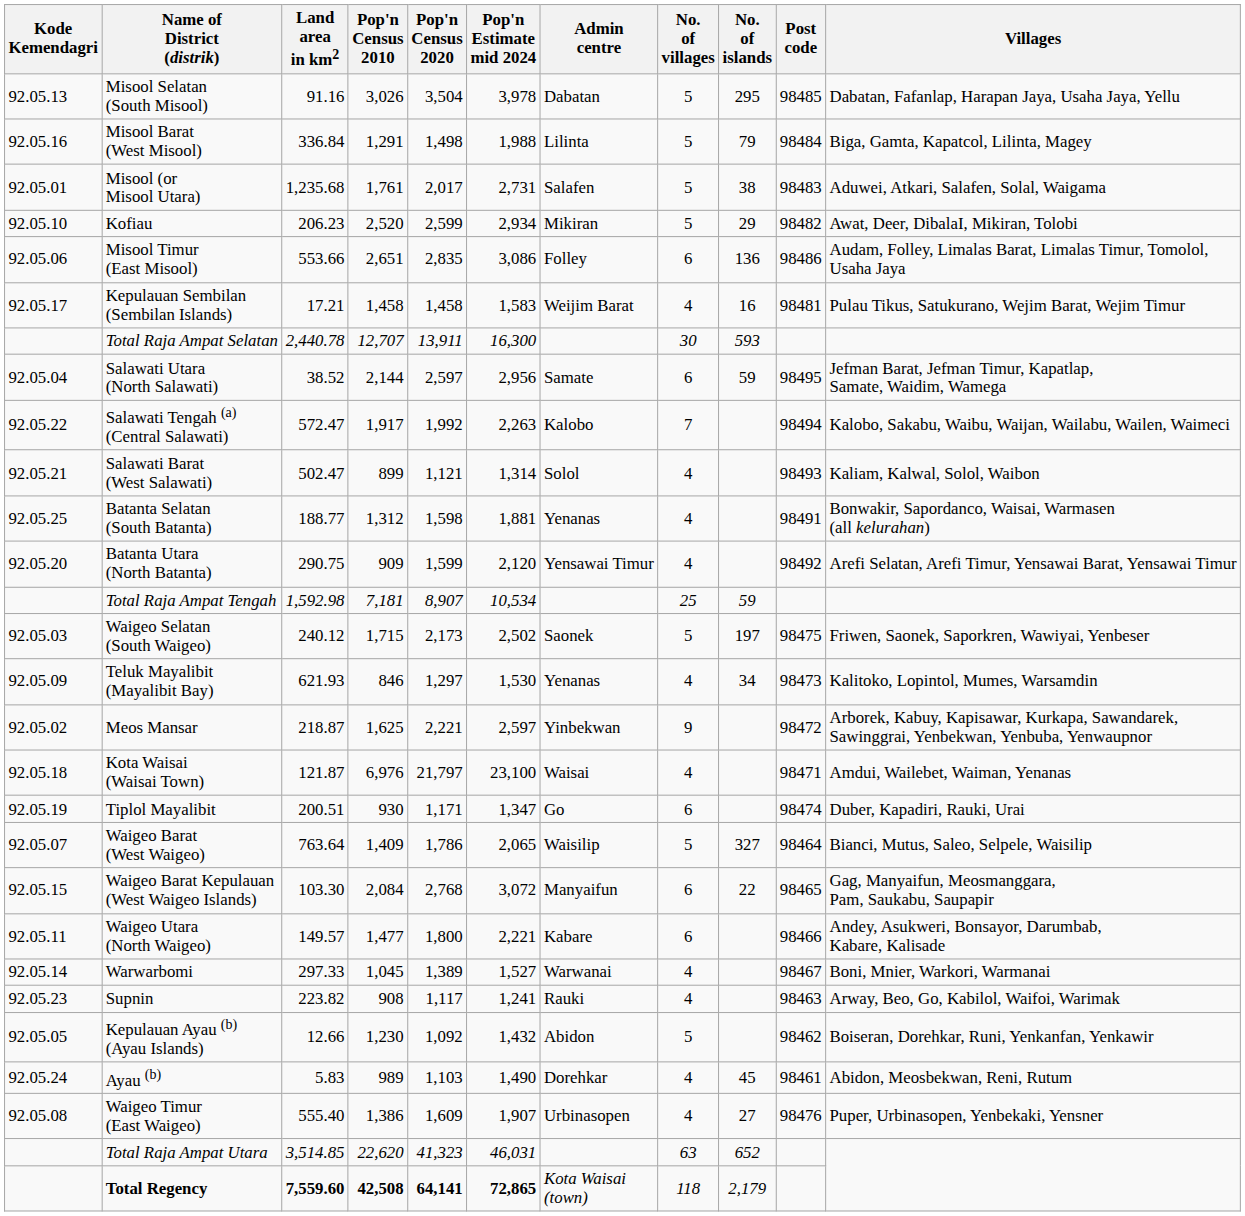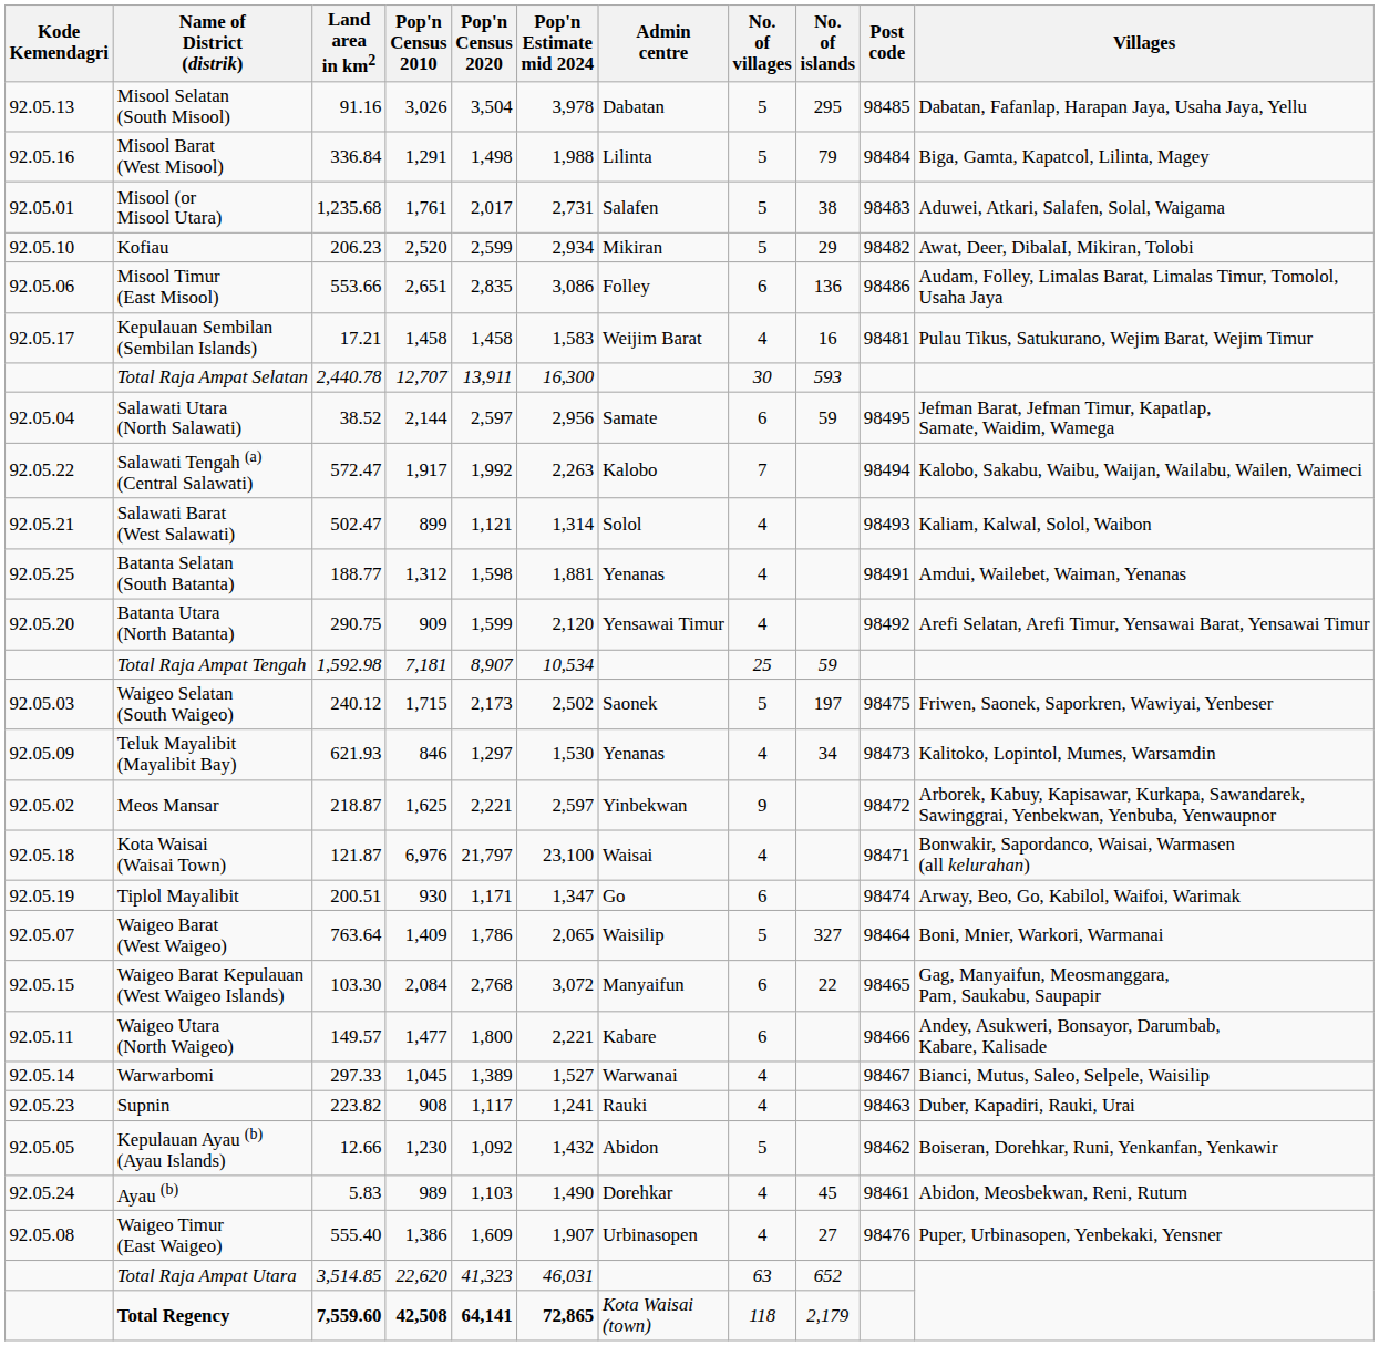 <table class="sortable wikitable">
 <tr>
 <th>Kode <br>Kemendagri</th>
 <th>Name of<br>District<br>(<em>distrik</em>)</th>
 <th>Land<br>area<br>in km<sup>2</sup></th>
 <th>Pop'n<br>Census<br>2010</th>
 <th>Pop'n<br>Census<br>2020</th>
 <th>Pop'n<br>Estimate<br>mid 2024</th>
 <th>Admin<br>centre</th>
 <th>No.<br> of<br>villages</th>
 <th>No.<br> of<br>islands</th>
 <th>Post<br>code</th>
 <th>Villages</th>
 </tr>
 <tr>
 <td>92.05.13</td>
 <td>Misool Selatan <br>(South Misool)</td>
 <td align="right">91.16</td>
 <td align="right">3,026</td>
 <td align="right">3,504</td>
 <td align="right">3,978</td>
 <td>Dabatan</td>
 <td align="center">5</td>
 <td align="center">295</td>
 <td>98485</td>
 <td>Dabatan, Fafanlap, Harapan Jaya, Usaha Jaya, Yellu</td>
 </tr>
 <tr>
 <td>92.05.16</td>
 <td>Misool Barat <br>(West Misool)</td>
 <td align="right">336.84</td>
 <td align="right">1,291</td>
 <td align="right">1,498</td>
 <td align="right">1,988</td>
 <td>Lilinta</td>
 <td align="center">5</td>
 <td align="center">79</td>
 <td>98484</td>
 <td>Biga, Gamta, Kapatcol, Lilinta, Magey</td>
 </tr>
 <tr>
 <td>92.05.01</td>
 <td>Misool (or <br>Misool Utara)</td>
 <td align="right">1,235.68</td>
 <td align="right">1,761</td>
 <td align="right">2,017</td>
 <td align="right">2,731</td>
 <td>Salafen</td>
 <td align="center">5</td>
 <td align="center">38</td>
 <td>98483</td>
 <td>Aduwei, Atkari, Salafen, Solal, Waigama</td>
 </tr>
 <tr>
 <td>92.05.10</td>
 <td>Kofiau</td>
 <td align="right">206.23</td>
 <td align="right">2,520</td>
 <td align="right">2,599</td>
 <td align="right">2,934</td>
 <td>Mikiran</td>
 <td align="center">5</td>
 <td align="center">29</td>
 <td>98482</td>
 <td>Awat, Deer, DibalaI, Mikiran, Tolobi</td>
 </tr>
 <tr>
 <td>92.05.06</td>
 <td>Misool Timur <br>(East Misool)</td>
 <td align="right">553.66</td>
 <td align="right">2,651</td>
 <td align="right">2,835</td>
 <td align="right">3,086</td>
 <td>Folley</td>
 <td align="center">6</td>
 <td align="center">136</td>
 <td>98486</td>
 <td>Audam, Folley, Limalas Barat, Limalas Timur, Tomolol, <br>Usaha Jaya</td>
 </tr>
 <tr>
 <td>92.05.17</td>
 <td>Kepulauan Sembilan <br>(Sembilan Islands)</td>
 <td align="right">17.21</td>
 <td align="right">1,458</td>
 <td align="right">1,458</td>
 <td align="right">1,583</td>
 <td>Weijim Barat</td>
 <td align="center">4</td>
 <td align="center">16</td>
 <td>98481</td>
 <td>Pulau Tikus, Satukurano, Wejim Barat, Wejim Timur</td>
 </tr>
 <tr>
 <td></td>
 <td><em>Total Raja Ampat Selatan</em></td>
 <td align="right"><em>2,440.78</em></td>
 <td align="right"><em>12,707</em></td>
 <td align="right"><em>13,911</em></td>
 <td align="right"><em>16,300</em></td>
 <td></td>
 <td align="center"><em>30</em></td>
 <td align="center"><em>593</em></td>
 <td></td>
 </tr>
 <tr>
 <td>92.05.04</td>
 <td>Salawati Utara <br>(North Salawati)</td>
 <td align="right">38.52</td>
 <td align="right">2,144</td>
 <td align="right">2,597</td>
 <td align="right">2,956</td>
 <td>Samate</td>
 <td align="center">6</td>
 <td align="center">59</td>
 <td>98495</td>
 <td>Jefman Barat, Jefman Timur, Kapatlap, <br>Samate, Waidim, Wamega</td>
 </tr>
 <tr>
 <td>92.05.22</td>
 <td>Salawati Tengah <sup>(a)</sup> <br> (Central Salawati)</td>
 <td align="right">572.47</td>
 <td align="right">1,917</td>
 <td align="right">1,992</td>
 <td align="right">2,263</td>
 <td>Kalobo</td>
 <td align="center">7</td>
 <td align="center"></td>
 <td>98494</td>
 <td>Kalobo, Sakabu, Waibu, Waijan, Wailabu, Wailen, Waimeci</td>
 </tr>
 <tr>
 <td>92.05.21</td>
 <td>Salawati Barat <br> (West Salawati)</td>
 <td align="right">502.47</td>
 <td align="right">899</td>
 <td align="right">1,121</td>
 <td align="right">1,314</td>
 <td>Solol</td>
 <td align="center">4</td>
 <td align="center"></td>
 <td>98493</td>
 <td>Kaliam, Kalwal, Solol, Waibon</td>
 </tr>
 <tr>
 <td>92.05.25</td>
 <td>Batanta Selatan <br> (South Batanta)</td>
 <td align="right">188.77</td>
 <td align="right">1,312</td>
 <td align="right">1,598</td>
 <td align="right">1,881</td>
 <td>Yenanas</td>
 <td align="center">4</td>
 <td align="center"></td>
 <td>98491</td>
-<td>Bonwakir, Sapordanco, Waisai, Warmasen <br>(all <em>kelurahan</em>)</td>
+<td>Amdui, Wailebet, Waiman, Yenanas</td>
 </tr>
 <tr>
 <td>92.05.20</td>
 <td>Batanta Utara <br> (North Batanta)</td>
 <td align="right">290.75</td>
 <td align="right">909</td>
 <td align="right">1,599</td>
 <td align="right">2,120</td>
 <td>Yensawai Timur</td>
 <td align="center">4</td>
 <td align="center"></td>
 <td>98492</td>
 <td>Arefi Selatan, Arefi Timur, Yensawai Barat, Yensawai Timur</td>
 </tr>
 <tr>
 <td></td>
 <td><em>Total Raja Ampat Tengah</em></td>
 <td align="right"><em>1,592.98</em></td>
 <td align="right"><em>7,181</em></td>
 <td align="right"><em>8,907</em></td>
 <td align="right"><em>10,534</em></td>
 <td></td>
 <td align="center"><em>25</em></td>
 <td align="center"><em>59</em></td>
 <td></td>
 </tr>
 <tr>
 <td>92.05.03</td>
 <td>Waigeo Selatan <br>(South Waigeo)</td>
 <td align="right">240.12</td>
 <td align="right">1,715</td>
 <td align="right">2,173</td>
 <td align="right">2,502</td>
 <td>Saonek</td>
 <td align="center">5</td>
 <td align="center">197</td>
 <td>98475</td>
 <td>Friwen, Saonek, Saporkren, Wawiyai, Yenbeser</td>
 </tr>
 <tr>
 <td>92.05.09</td>
 <td>Teluk Mayalibit <br>(Mayalibit Bay)</td>
 <td align="right">621.93</td>
 <td align="right">846</td>
 <td align="right">1,297</td>
 <td align="right">1,530</td>
 <td>Yenanas</td>
 <td align="center">4</td>
 <td align="center">34</td>
 <td>98473</td>
 <td>Kalitoko, Lopintol, Mumes, Warsamdin</td>
 </tr>
 <tr>
 <td>92.05.02</td>
 <td>Meos Mansar</td>
 <td align="right">218.87</td>
 <td align="right">1,625</td>
 <td align="right">2,221</td>
 <td align="right">2,597</td>
 <td>Yinbekwan</td>
 <td align="center">9</td>
 <td align="center"></td>
 <td>98472</td>
 <td>Arborek, Kabuy, Kapisawar, Kurkapa, Sawandarek,<br> Sawinggrai, Yenbekwan, Yenbuba, Yenwaupnor</td>
 </tr>
 <tr>
 <td>92.05.18</td>
 <td>Kota Waisai <br> (Waisai Town)</td>
 <td align="right">121.87</td>
 <td align="right">6,976</td>
 <td align="right">21,797</td>
 <td align="right">23,100</td>
 <td>Waisai</td>
 <td align="center">4</td>
 <td align="center"></td>
 <td>98471</td>
-<td>Amdui, Wailebet, Waiman, Yenanas</td>
+<td>Bonwakir, Sapordanco, Waisai, Warmasen <br>(all <em>kelurahan</em>)</td>
 </tr>
 <tr>
 <td>92.05.19</td>
 <td>Tiplol Mayalibit</td>
 <td align="right">200.51</td>
 <td align="right">930</td>
 <td align="right">1,171</td>
 <td align="right">1,347</td>
 <td>Go</td>
 <td align="center">6</td>
 <td align="center"></td>
 <td>98474</td>
-<td>Duber, Kapadiri, Rauki, Urai</td>
+<td>Arway, Beo, Go, Kabilol, Waifoi, Warimak</td>
 </tr>
 <tr>
 <td>92.05.07</td>
 <td>Waigeo Barat <br>(West Waigeo)</td>
 <td align="right">763.64</td>
 <td align="right">1,409</td>
 <td align="right">1,786</td>
 <td align="right">2,065</td>
 <td>Waisilip</td>
 <td align="center">5</td>
 <td align="center">327</td>
 <td>98464</td>
-<td>Bianci, Mutus, Saleo, Selpele, Waisilip</td>
+<td>Boni, Mnier, Warkori, Warmanai</td>
 </tr>
 <tr>
 <td>92.05.15</td>
 <td>Waigeo Barat Kepulauan <br>(West Waigeo Islands)</td>
 <td align="right">103.30</td>
 <td align="right">2,084</td>
 <td align="right">2,768</td>
 <td align="right">3,072</td>
 <td>Manyaifun</td>
 <td align="center">6</td>
 <td align="center">22</td>
 <td>98465</td>
 <td>Gag, Manyaifun, Meosmanggara, <br>Pam, Saukabu, Saupapir</td>
 </tr>
 <tr>
 <td>92.05.11</td>
 <td>Waigeo Utara <br>(North Waigeo)</td>
 <td align="right">149.57</td>
 <td align="right">1,477</td>
 <td align="right">1,800</td>
 <td align="right">2,221</td>
 <td>Kabare</td>
 <td align="center">6</td>
 <td align="center"></td>
 <td>98466</td>
 <td>Andey, Asukweri, Bonsayor, Darumbab, <br>Kabare, Kalisade</td>
 </tr>
 <tr>
 <td>92.05.14</td>
 <td>Warwarbomi</td>
 <td align="right">297.33</td>
 <td align="right">1,045</td>
 <td align="right">1,389</td>
 <td align="right">1,527</td>
 <td>Warwanai</td>
 <td align="center">4</td>
 <td align="center"></td>
 <td>98467</td>
-<td>Boni, Mnier, Warkori, Warmanai</td>
+<td>Bianci, Mutus, Saleo, Selpele, Waisilip</td>
 </tr>
 <tr>
 <td>92.05.23</td>
 <td>Supnin</td>
 <td align="right">223.82</td>
 <td align="right">908</td>
 <td align="right">1,117</td>
 <td align="right">1,241</td>
 <td>Rauki</td>
 <td align="center">4</td>
 <td align="center"></td>
 <td>98463</td>
-<td>Arway, Beo, Go, Kabilol, Waifoi, Warimak</td>
+<td>Duber, Kapadiri, Rauki, Urai</td>
 </tr>
 <tr>
 <td>92.05.05</td>
 <td>Kepulauan Ayau <sup>(b)</sup> <br>(Ayau Islands)</td>
 <td align="right">12.66</td>
 <td align="right">1,230</td>
 <td align="right">1,092</td>
 <td align="right">1,432</td>
 <td>Abidon</td>
 <td align="center">5</td>
 <td align="center"></td>
 <td>98462</td>
 <td>Boiseran, Dorehkar, Runi, Yenkanfan, Yenkawir</td>
 </tr>
 <tr>
 <td>92.05.24</td>
 <td>Ayau <sup>(b)</sup></td>
 <td align="right">5.83</td>
 <td align="right">989</td>
 <td align="right">1,103</td>
 <td align="right">1,490</td>
 <td>Dorehkar</td>
 <td align="center">4</td>
 <td align="center">45</td>
 <td>98461</td>
 <td>Abidon, Meosbekwan, Reni, Rutum</td>
 </tr>
 <tr>
 <td>92.05.08</td>
 <td>Waigeo Timur <br>(East Waigeo)</td>
 <td align="right">555.40</td>
 <td align="right">1,386</td>
 <td align="right">1,609</td>
 <td align="right">1,907</td>
 <td>Urbinasopen</td>
 <td align="center">4</td>
 <td align="center">27</td>
 <td>98476</td>
 <td>Puper, Urbinasopen, Yenbekaki, Yensner</td>
 </tr>
 <tr>
 <td></td>
 <td><em>Total Raja Ampat Utara</em></td>
 <td align="right"><em>3,514.85</em></td>
 <td align="right"><em>22,620</em></td>
 <td align="right"><em>41,323</em></td>
 <td align="right"><em>46,031</em></td>
 <td></td>
 <td align="center"><em>63</em></td>
 <td align="center"><em>652</em></td>
 <td></td>
 </tr>
 <tr>
 <td></td>
 <td><strong>Total Regency</strong></td>
 <td align="right"><strong>7,559.60</strong></td>
 <td align="right"><strong>42,508</strong></td>
 <td align="right"><strong>64,141</strong></td>
 <td align="right"><strong>72,865</strong></td>
 <td><em>Kota Waisai<br> (town)</em></td>
 <td align="center"><em>118</em></td>
 <td align="center"><em>2,179</em></td>
 <td></td>
 </tr>
 </table>
